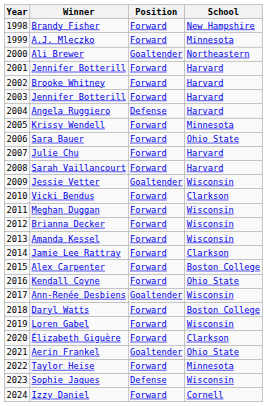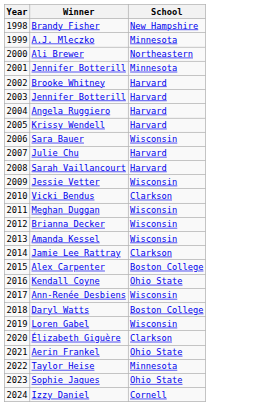 <table class="wikitable sortable">
 <tr>
 <th>Year</th>
 <th>Winner</th>
-<th>Position</th>
 <th>School</th>
 </tr>
 <tr>
 <td>1998</td>
 <td><a href='#'>Brandy Fisher</a></td>
-<td><a href='#'>Forward</a></td>
 <td><a href='#'>New Hampshire</a></td>
 </tr>
 <tr>
 <td>1999</td>
 <td><a href='#'>A.J. Mleczko</a></td>
-<td><a href='#'>Forward</a></td>
 <td><a href='#'>Minnesota</a></td>
 </tr>
 <tr>
 <td>2000</td>
 <td><a href='#'>Ali Brewer</a></td>
-<td><a href='#'>Goaltender</a></td>
 <td><a href='#'>Northeastern</a></td>
 </tr>
 <tr>
 <td>2001</td>
 <td><a href='#'>Jennifer Botterill</a></td>
-<td><a href='#'>Forward</a></td>
-<td><a href='#'>Harvard</a></td>
+<td><a href='#'>Minnesota</a></td>
 </tr>
 <tr>
 <td>2002</td>
 <td><a href='#'>Brooke Whitney</a></td>
-<td><a href='#'>Forward</a></td>
 <td><a href='#'>Harvard</a></td>
 </tr>
 <tr>
 <td>2003</td>
 <td><a href='#'>Jennifer Botterill</a></td>
-<td><a href='#'>Forward</a></td>
 <td><a href='#'>Harvard</a></td>
 </tr>
 <tr>
 <td>2004</td>
 <td><a href='#'>Angela Ruggiero</a></td>
-<td><a href='#'>Defense</a></td>
 <td><a href='#'>Harvard</a></td>
 </tr>
 <tr>
 <td>2005</td>
 <td><a href='#'>Krissy Wendell</a></td>
-<td><a href='#'>Forward</a></td>
-<td><a href='#'>Minnesota</a></td>
+<td><a href='#'>Harvard</a></td>
 </tr>
 <tr>
 <td>2006</td>
 <td><a href='#'>Sara Bauer</a></td>
-<td><a href='#'>Forward</a></td>
-<td><a href='#'>Ohio State</a></td>
+<td><a href='#'>Wisconsin</a></td>
 </tr>
 <tr>
 <td>2007</td>
 <td><a href='#'>Julie Chu</a></td>
-<td><a href='#'>Forward</a></td>
 <td><a href='#'>Harvard</a></td>
 </tr>
 <tr>
 <td>2008</td>
 <td><a href='#'>Sarah Vaillancourt</a></td>
-<td><a href='#'>Forward</a></td>
 <td><a href='#'>Harvard</a></td>
 </tr>
 <tr>
 <td>2009</td>
 <td><a href='#'>Jessie Vetter</a></td>
-<td><a href='#'>Goaltender</a></td>
 <td><a href='#'>Wisconsin</a></td>
 </tr>
 <tr>
 <td>2010</td>
 <td><a href='#'>Vicki Bendus</a></td>
-<td><a href='#'>Forward</a></td>
 <td><a href='#'>Clarkson</a></td>
 </tr>
 <tr>
 <td>2011</td>
 <td><a href='#'>Meghan Duggan</a></td>
-<td><a href='#'>Forward</a></td>
 <td><a href='#'>Wisconsin</a></td>
 </tr>
 <tr>
 <td>2012</td>
 <td><a href='#'>Brianna Decker</a></td>
-<td><a href='#'>Forward</a></td>
 <td><a href='#'>Wisconsin</a></td>
 </tr>
 <tr>
 <td>2013</td>
 <td><a href='#'>Amanda Kessel</a></td>
-<td><a href='#'>Forward</a></td>
 <td><a href='#'>Wisconsin</a></td>
 </tr>
 <tr>
 <td>2014</td>
 <td><a href='#'>Jamie Lee Rattray</a></td>
-<td><a href='#'>Forward</a></td>
 <td><a href='#'>Clarkson</a></td>
 </tr>
 <tr>
 <td>2015</td>
 <td><a href='#'>Alex Carpenter</a></td>
-<td><a href='#'>Forward</a></td>
 <td><a href='#'>Boston College</a></td>
 </tr>
 <tr>
 <td>2016</td>
 <td><a href='#'>Kendall Coyne</a></td>
-<td><a href='#'>Forward</a></td>
 <td><a href='#'>Ohio State</a></td>
 </tr>
 <tr>
 <td>2017</td>
 <td><a href='#'>Ann-Renée Desbiens</a></td>
-<td><a href='#'>Goaltender</a></td>
 <td><a href='#'>Wisconsin</a></td>
 </tr>
 <tr>
 <td>2018</td>
 <td><a href='#'>Daryl Watts</a></td>
-<td><a href='#'>Forward</a></td>
 <td><a href='#'>Boston College</a></td>
 </tr>
 <tr>
 <td>2019</td>
 <td><a href='#'>Loren Gabel</a></td>
-<td><a href='#'>Forward</a></td>
 <td><a href='#'>Wisconsin</a></td>
 </tr>
 <tr>
 <td>2020</td>
 <td><a href='#'>Élizabeth Giguère</a></td>
-<td><a href='#'>Forward</a></td>
 <td><a href='#'>Clarkson</a></td>
 </tr>
 <tr>
 <td>2021</td>
 <td><a href='#'>Aerin Frankel</a></td>
-<td><a href='#'>Goaltender</a></td>
 <td><a href='#'>Ohio State</a></td>
 </tr>
 <tr>
 <td>2022</td>
 <td><a href='#'>Taylor Heise</a></td>
-<td><a href='#'>Forward</a></td>
 <td><a href='#'>Minnesota</a></td>
 </tr>
 <tr>
 <td>2023</td>
 <td><a href='#'>Sophie Jaques</a></td>
-<td><a href='#'>Defense</a></td>
-<td><a href='#'>Wisconsin</a></td>
+<td><a href='#'>Ohio State</a></td>
 </tr>
 <tr>
 <td>2024</td>
 <td><a href='#'>Izzy Daniel</a></td>
-<td><a href='#'>Forward</a></td>
 <td><a href='#'>Cornell</a></td>
 </tr>
 </table>
